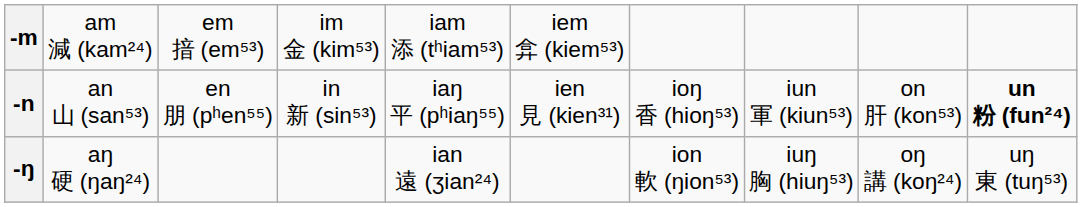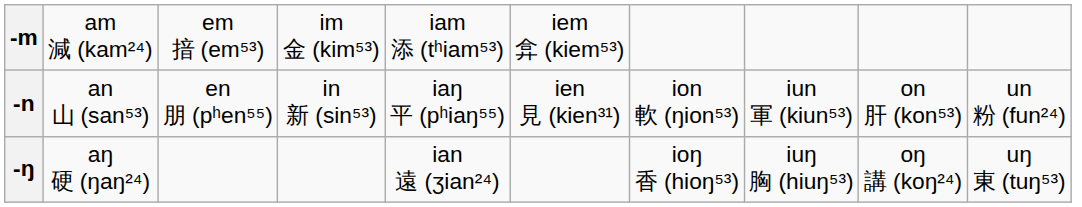 <table class="wikitable IPA" style="margin-bottom: 10px;">
 <tr align="center">
 <th>-m</th>
 <td>am<br>減 (kam²⁴)</td>
 <td>em<br>揞 (em⁵³)</td>
 <td>im<br>金 (kim⁵³)</td>
 <td>iam<br>添 (tʰiam⁵³)</td>
 <td>iem<br>弇 (kiem⁵³)</td>
 <td></td>
 <td></td>
 <td></td>
 <td></td>
 </tr>
 <tr align="center">
 <th>-n</th>
 <td>an<br>山 (san⁵³)</td>
 <td>en<br>朋 (pʰen⁵⁵)</td>
 <td>in<br>新 (sin⁵³)</td>
 <td>iaŋ<br>平 (pʰiaŋ⁵⁵)</td>
 <td>ien<br>見 (kien³¹)</td>
-<td>ioŋ<br>香 (hioŋ⁵³)</td>
+<td>ion<br>軟 (ŋion⁵³)</td>
 <td>iun<br>軍 (kiun⁵³)</td>
 <td>on<br>肝 (kon⁵³)</td>
-<td><strong>un<br>粉 (fun²⁴)</strong></td>
+<td>un<br>粉 (fun²⁴)</td>
 </tr>
 <tr align="center">
 <th>-ŋ</th>
 <td>aŋ<br>硬 (ŋaŋ²⁴)</td>
 <td></td>
 <td></td>
 <td>ian<br>遠 (ʒian²⁴)</td>
 <td></td>
-<td>ion<br>軟 (ŋion⁵³)</td>
+<td>ioŋ<br>香 (hioŋ⁵³)</td>
 <td>iuŋ<br>胸 (hiuŋ⁵³)</td>
 <td>oŋ<br>講 (koŋ²⁴)</td>
 <td>uŋ<br>東 (tuŋ⁵³)</td>
 </tr>
 </table>
